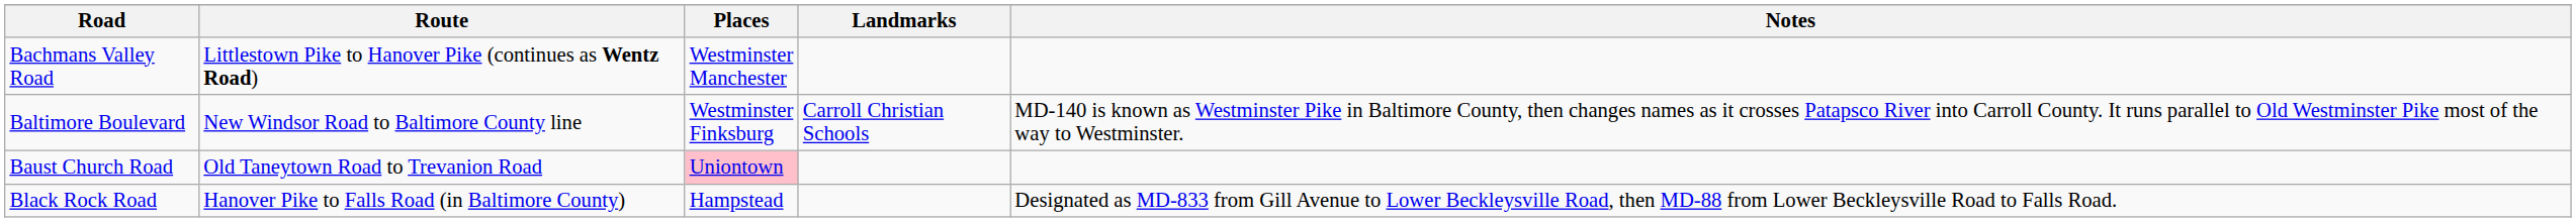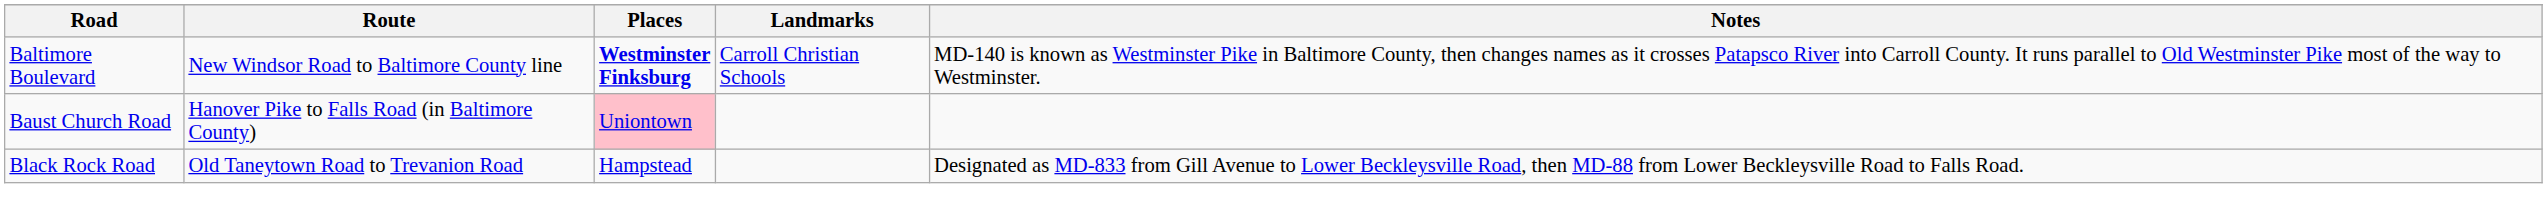 <table class="wikitable">
 <tr style="background-color:#DDDDDD;text-align:center;">
 </tr>
 <tr>
 <th>Road</th>
 <th>Route</th>
 <th>Places</th>
 <th>Landmarks</th>
 <th>Notes</th>
 </tr>
 <tr>
-<td><a href='#'>Bachmans Valley Road</a></td>
-<td><a href='#'>Littlestown Pike</a> to <a href='#'>Hanover Pike</a> (continues as <strong>Wentz Road</strong>)</td>
-<td><a href='#'>Westminster</a><br><a href='#'>Manchester</a></td>
-<td></td>
-<td></td>
-</tr>
-<tr>
 <td><a href='#'>Baltimore Boulevard</a></td>
 <td><a href='#'>New Windsor Road</a> to <a href='#'>Baltimore County</a> line</td>
-<td><a href='#'>Westminster</a><br><a href='#'>Finksburg</a></td>
+<td><strong><a href='#'>Westminster</a><br><a href='#'>Finksburg</a></strong></td>
 <td><a href='#'>Carroll Christian Schools</a></td>
 <td>MD-140 is known as <a href='#'>Westminster Pike</a> in Baltimore County, then changes names as it crosses <a href='#'>Patapsco River</a> into Carroll County. It runs parallel to <a href='#'>Old Westminster Pike</a> most of the way to Westminster.</td>
 </tr>
 <tr>
 <td><a href='#'>Baust Church Road</a></td>
-<td><a href='#'>Old Taneytown Road</a> to <a href='#'>Trevanion Road</a></td>
+<td><a href='#'>Hanover Pike</a> to <a href='#'>Falls Road</a> (in <a href='#'>Baltimore County</a>)</td>
 <td style="background: pink;"><a href='#'>Uniontown</a></td>
 <td></td>
 <td></td>
 </tr>
 <tr>
 <td><a href='#'>Black Rock Road</a></td>
-<td><a href='#'>Hanover Pike</a> to <a href='#'>Falls Road</a> (in <a href='#'>Baltimore County</a>)</td>
+<td><a href='#'>Old Taneytown Road</a> to <a href='#'>Trevanion Road</a></td>
 <td><a href='#'>Hampstead</a></td>
 <td></td>
 <td>Designated as <a href='#'>MD-833</a> from Gill Avenue to <a href='#'>Lower Beckleysville Road</a>, then <a href='#'>MD-88</a> from Lower Beckleysville Road to Falls Road.</td>
 </tr>
 </table>
